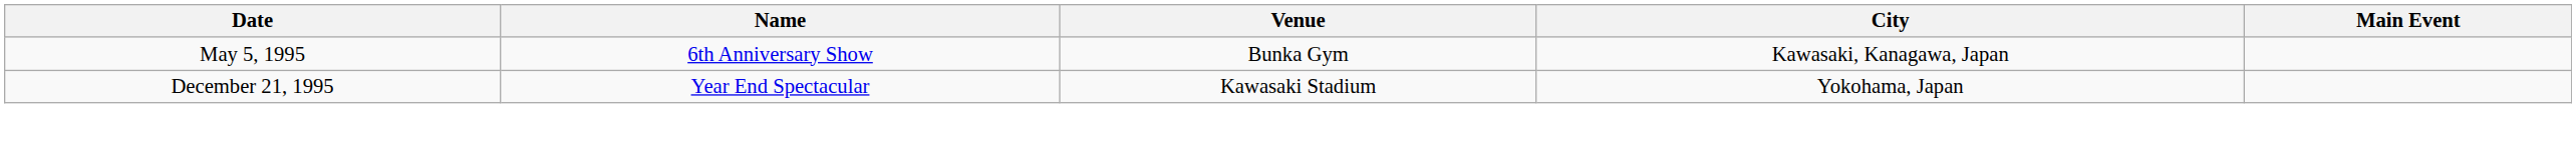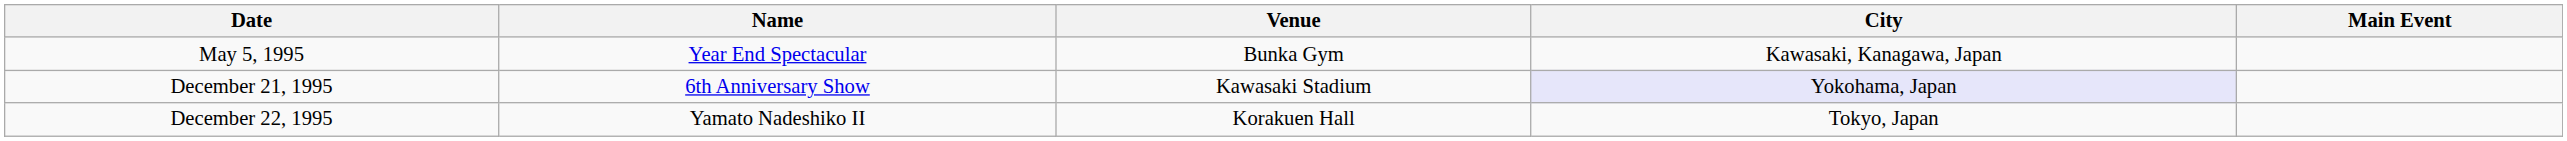 <table class="wikitable" width="100%">
 <tr>
 <th>Date</th>
 <th>Name</th>
 <th>Venue</th>
 <th>City</th>
 <th>Main Event</th>
 </tr>
 <tr align=center>
 <td>May 5, 1995</td>
-<td><a href='#'>6th Anniversary Show</a></td>
+<td><a href='#'>Year End Spectacular</a></td>
 <td>Bunka Gym</td>
 <td>Kawasaki, Kanagawa, Japan</td>
 <td></td>
 </tr>
 <tr align=center>
 <td>December 21, 1995</td>
-<td><a href='#'>Year End Spectacular</a></td>
+<td><a href='#'>6th Anniversary Show</a></td>
 <td>Kawasaki Stadium</td>
-<td>Yokohama, Japan</td>
+<td style="background: lavender;">Yokohama, Japan</td>
+<td></td>
+</tr>
+<tr align=center>
+<td>December 22, 1995</td>
+<td>Yamato Nadeshiko II</td>
+<td>Korakuen Hall</td>
+<td>Tokyo, Japan</td>
 <td></td>
 </tr>
 </table>
